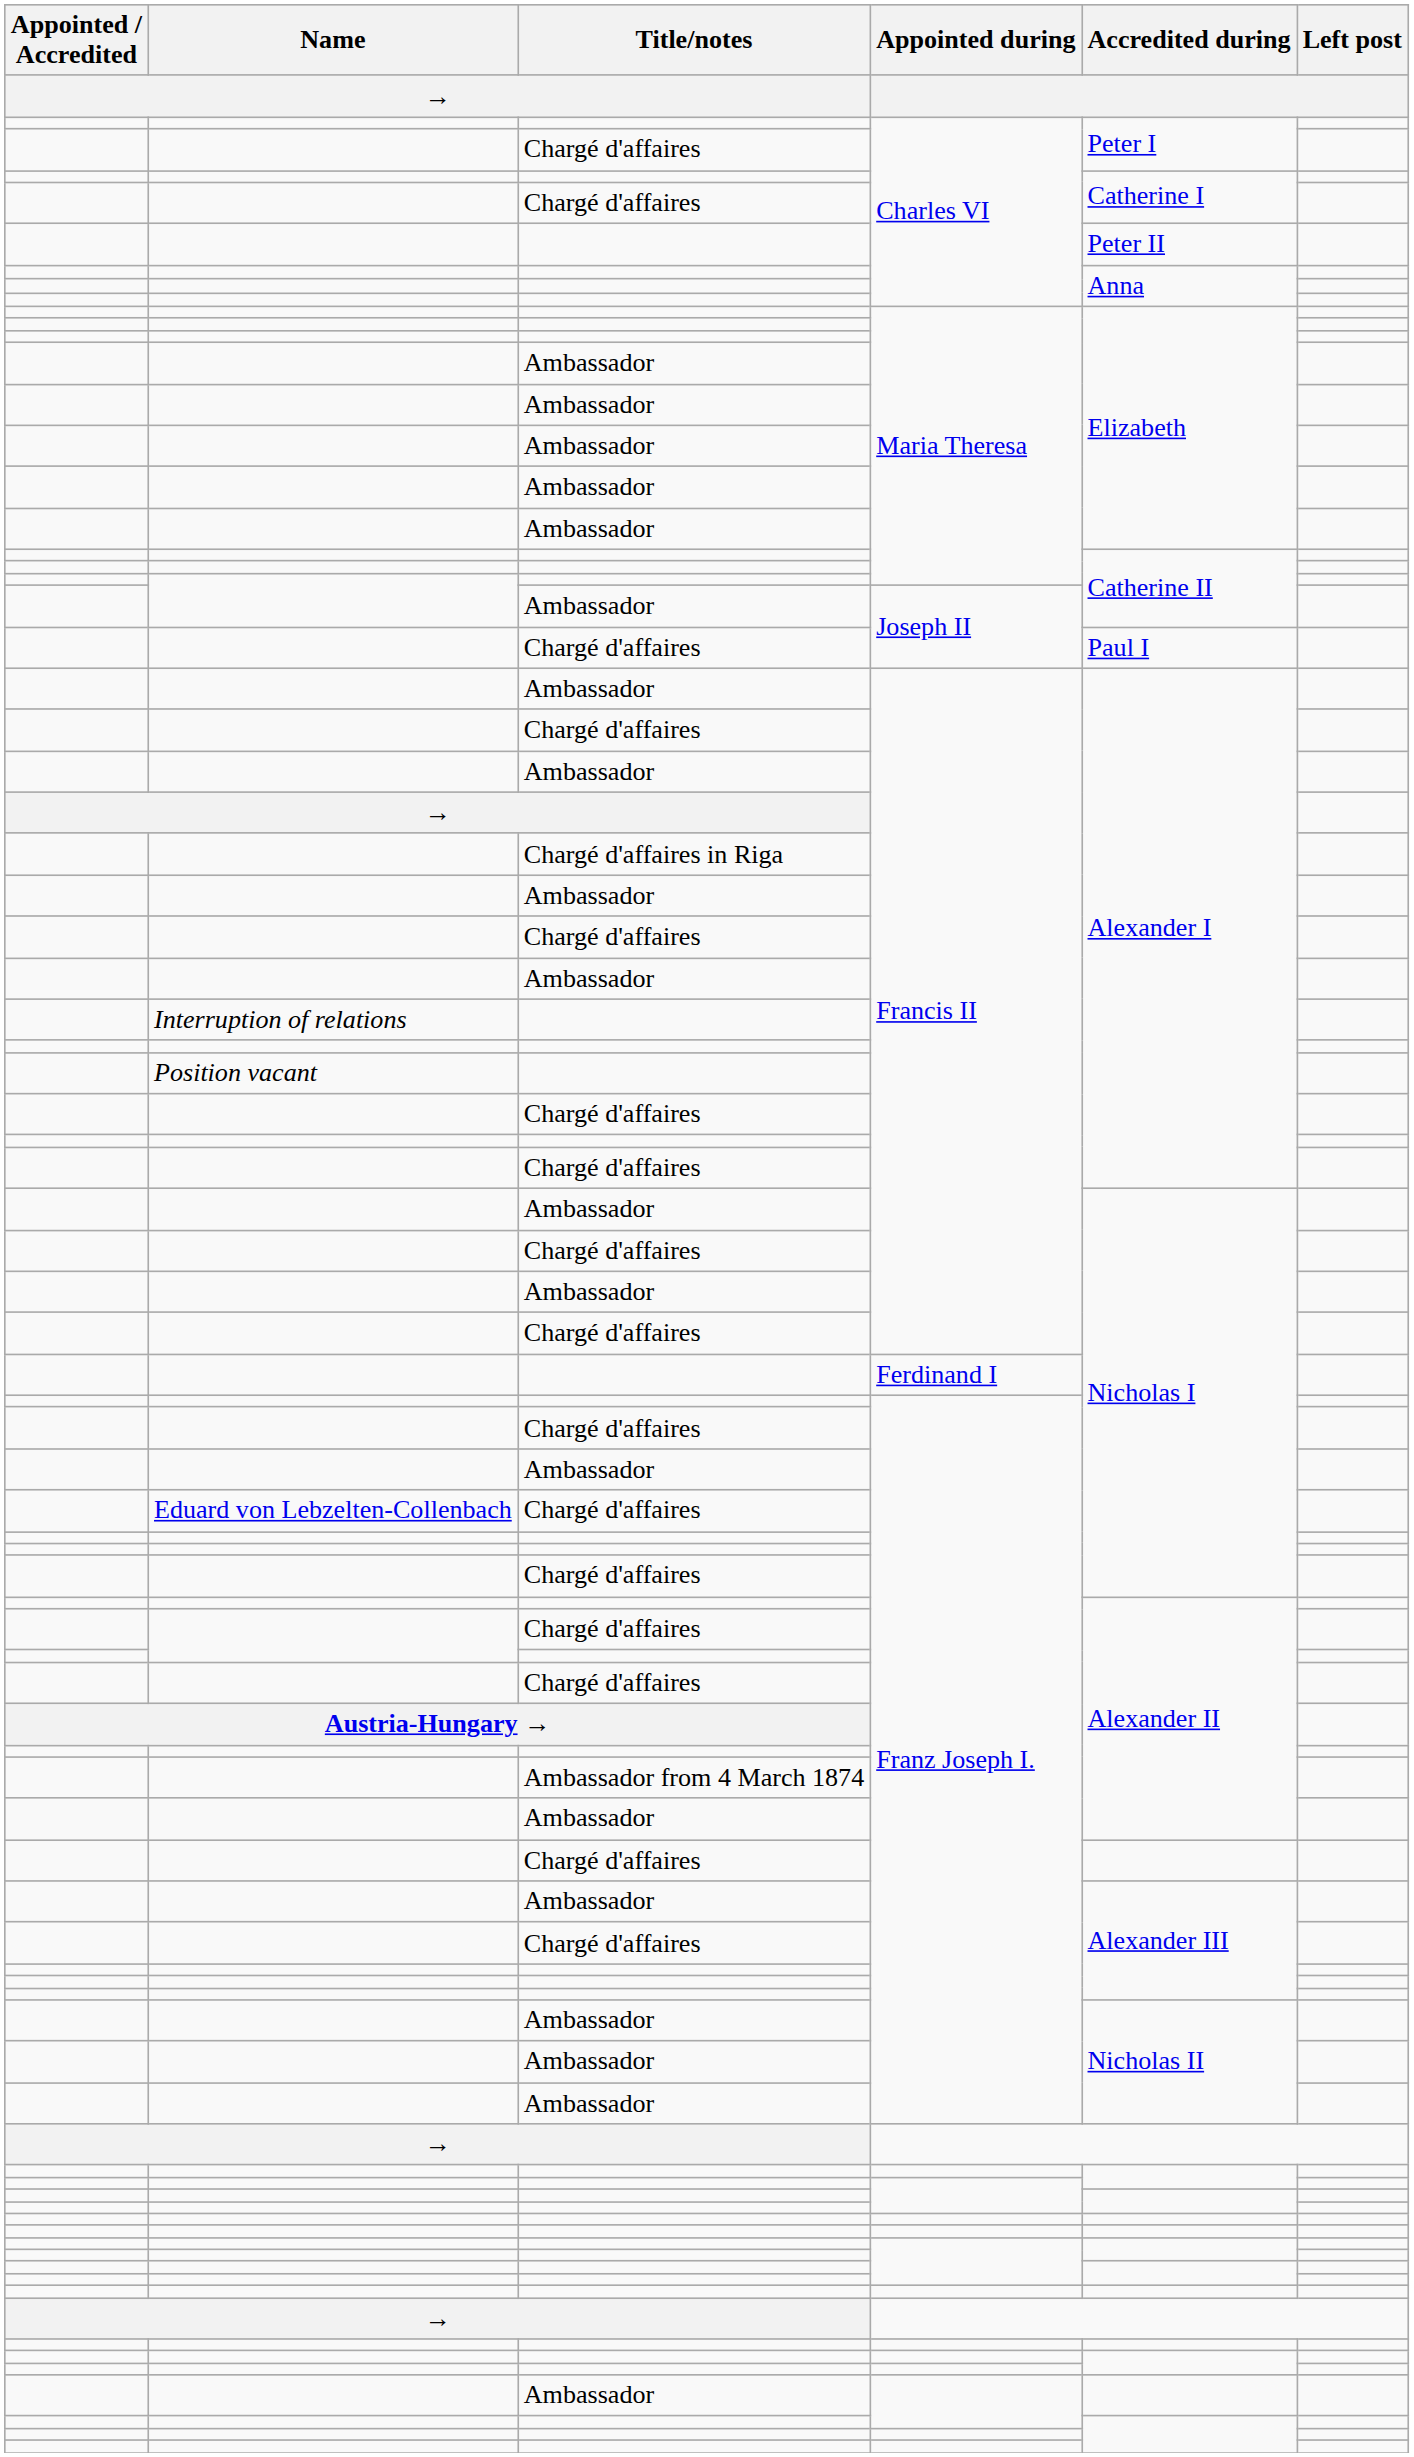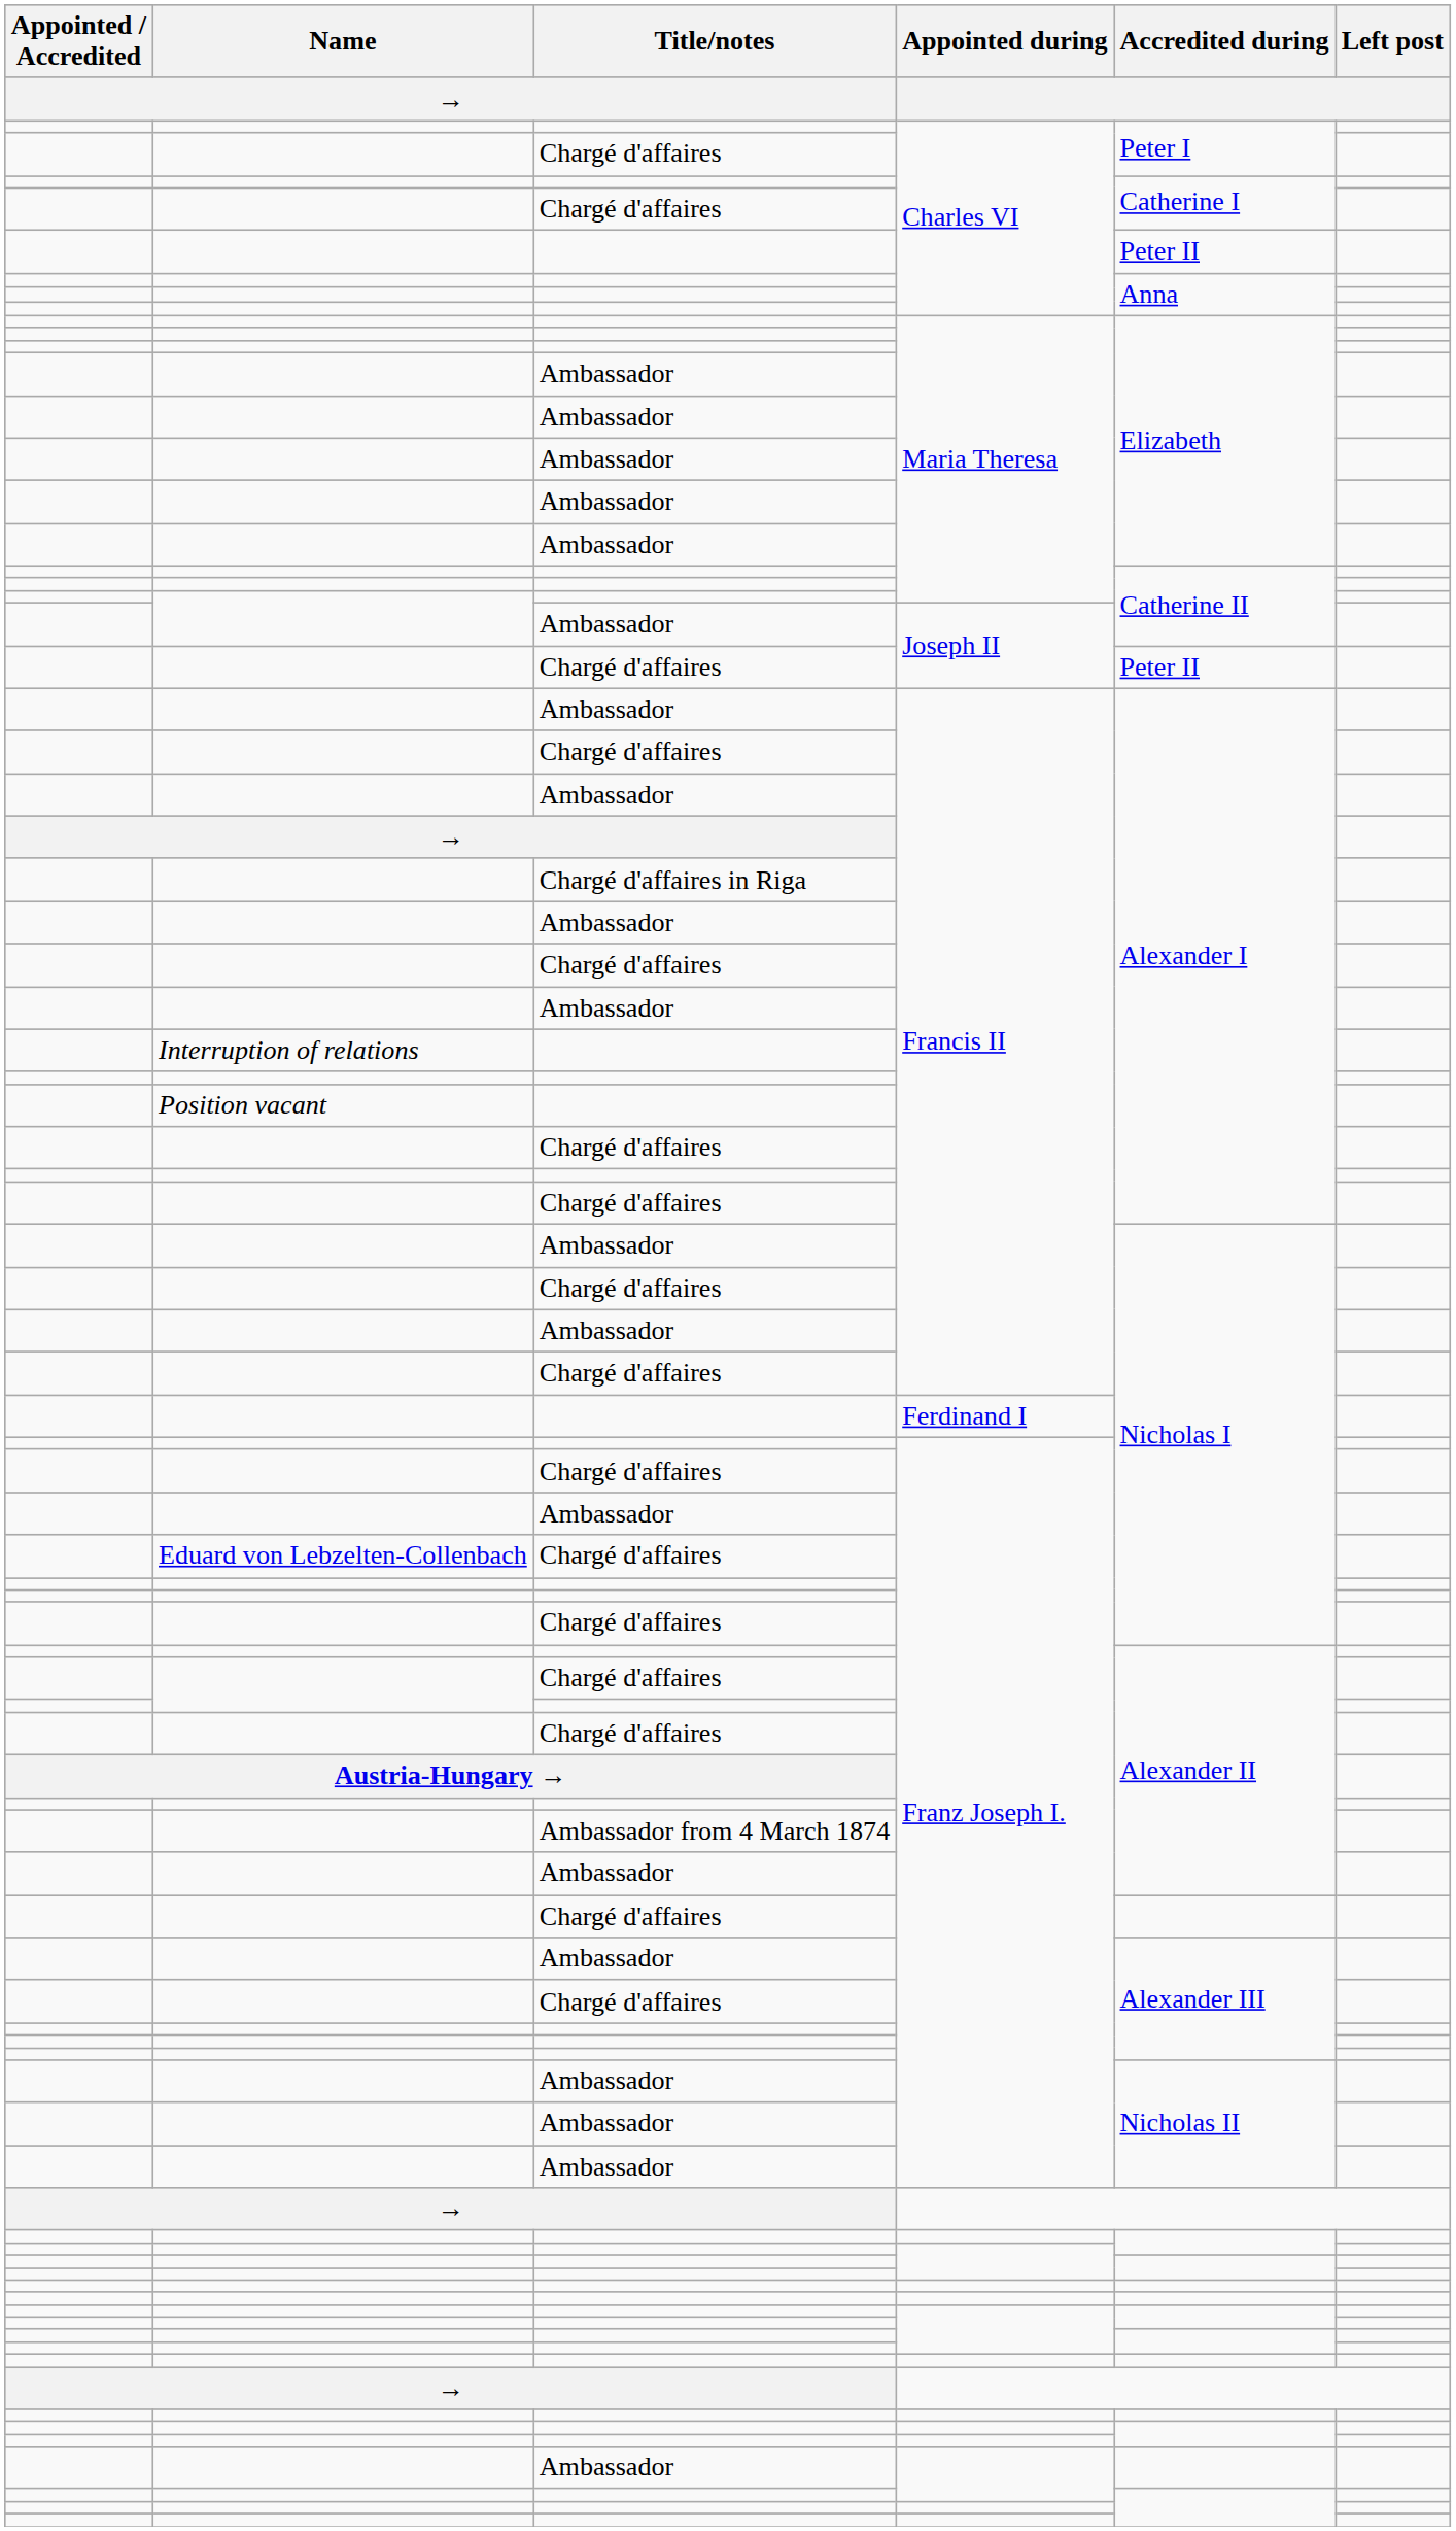 <table class="wikitable sortable">
 <tr class="hintergrundfarbe6">
 <th>Appointed /<br> Accredited</th>
 <th>Name</th>
 <th class="unsortable">Title/notes</th>
 <th>Appointed during</th>
 <th>Accredited during</th>
 <th>Left post</th>
 </tr>
 <tr>
 <th colspan=3>  → </th>
 <th colspan="3"></th>
 </tr>
 <tr>
 <td></td>
 <td></td>
 <td></td>
 <td rowspan="8"><a href='#'>Charles VI</a></td>
 <td rowspan="2"><a href='#'>Peter I</a></td>
 <td></td>
 </tr>
 <tr>
 <td></td>
 <td></td>
 <td>Chargé d'affaires</td>
 <td></td>
 </tr>
 <tr>
 <td></td>
 <td></td>
 <td></td>
 <td rowspan="2"><a href='#'>Catherine I</a></td>
 <td></td>
 </tr>
 <tr>
 <td></td>
 <td></td>
 <td>Chargé d'affaires</td>
 <td></td>
 </tr>
 <tr>
 <td></td>
 <td></td>
 <td></td>
 <td><a href='#'>Peter II</a></td>
 <td></td>
 </tr>
 <tr>
 <td></td>
 <td></td>
 <td></td>
 <td rowspan="3"><a href='#'>Anna</a></td>
 <td></td>
 </tr>
 <tr>
 <td></td>
 <td></td>
 <td></td>
 <td></td>
 </tr>
 <tr>
 <td></td>
 <td></td>
 <td></td>
 <td></td>
 </tr>
 <tr>
 <td></td>
 <td></td>
 <td></td>
 <td rowspan="11"><a href='#'>Maria Theresa</a></td>
 <td rowspan="8"><a href='#'>Elizabeth</a></td>
 <td></td>
 </tr>
 <tr>
 <td></td>
 <td></td>
 <td></td>
 <td></td>
 </tr>
 <tr>
 <td></td>
 <td></td>
 <td></td>
 <td></td>
 </tr>
 <tr>
 <td></td>
 <td></td>
 <td>Ambassador</td>
 <td></td>
 </tr>
 <tr>
 <td></td>
 <td></td>
 <td>Ambassador</td>
 <td></td>
 </tr>
 <tr>
 <td></td>
 <td></td>
 <td>Ambassador</td>
 <td></td>
 </tr>
 <tr>
 <td></td>
 <td></td>
 <td>Ambassador</td>
 <td></td>
 </tr>
 <tr>
 <td></td>
 <td></td>
 <td>Ambassador</td>
 <td></td>
 </tr>
 <tr>
 <td></td>
 <td></td>
 <td></td>
 <td rowspan="4"><a href='#'>Catherine II</a></td>
 <td></td>
 </tr>
 <tr>
 <td></td>
 <td></td>
 <td></td>
 <td></td>
 </tr>
 <tr>
 <td></td>
 <td rowspan=2></td>
 <td></td>
 <td></td>
 </tr>
 <tr>
 <td></td>
 <td>Ambassador</td>
 <td rowspan="2"><a href='#'>Joseph II</a></td>
 <td></td>
 </tr>
 <tr>
 <td></td>
 <td></td>
 <td>Chargé d'affaires</td>
-<td><a href='#'>Paul I</a></td>
+<td><a href='#'>Peter II</a></td>
 <td></td>
 </tr>
 <tr>
 <td></td>
 <td></td>
 <td>Ambassador</td>
 <td rowspan="18"><a href='#'>Francis II</a></td>
 <td rowspan="14"><a href='#'>Alexander I</a></td>
 <td></td>
 </tr>
 <tr>
 <td></td>
 <td></td>
 <td>Chargé d'affaires</td>
 <td></td>
 </tr>
 <tr>
 <td></td>
 <td></td>
 <td>Ambassador</td>
 <td></td>
 </tr>
 <tr>
 <th colspan=3>  → </th>
 </tr>
 <tr>
 <td></td>
 <td></td>
 <td>Chargé d'affaires in Riga</td>
 <td></td>
 </tr>
 <tr>
 <td></td>
 <td></td>
 <td>Ambassador</td>
 <td></td>
 </tr>
 <tr>
 <td></td>
 <td></td>
 <td>Chargé d'affaires</td>
 <td></td>
 </tr>
 <tr>
 <td></td>
 <td></td>
 <td>Ambassador</td>
 <td></td>
 </tr>
 <tr>
 <td></td>
 <td class="hintergrundfarbe5"><em>Interruption of relations</em></td>
 <td class="hintergrundfarbe5"></td>
 <td></td>
 </tr>
 <tr>
 <td></td>
 <td></td>
 <td></td>
 <td></td>
 </tr>
 <tr>
 <td></td>
 <td><em>Position vacant</em></td>
 <td></td>
 <td></td>
 </tr>
 <tr>
 <td></td>
 <td></td>
 <td>Chargé d'affaires</td>
 <td></td>
 </tr>
 <tr>
 <td></td>
 <td></td>
 <td></td>
 <td></td>
 </tr>
 <tr>
 <td></td>
 <td></td>
 <td>Chargé d'affaires</td>
 <td></td>
 </tr>
 <tr>
 <td></td>
 <td></td>
 <td>Ambassador</td>
 <td rowspan="12"><a href='#'>Nicholas I</a></td>
 <td></td>
 </tr>
 <tr>
 <td></td>
 <td></td>
 <td>Chargé d'affaires</td>
 <td></td>
 </tr>
 <tr>
 <td></td>
 <td></td>
 <td>Ambassador</td>
 <td></td>
 </tr>
 <tr>
 <td></td>
 <td></td>
 <td>Chargé d'affaires</td>
 <td></td>
 </tr>
 <tr>
 <td></td>
 <td></td>
 <td></td>
 <td><a href='#'>Ferdinand I</a></td>
 <td></td>
 </tr>
 <tr>
 <td></td>
 <td></td>
 <td></td>
 <td rowspan="24"><a href='#'>Franz Joseph&nbsp;I.</a></td>
 <td></td>
 </tr>
 <tr>
 <td></td>
 <td></td>
 <td>Chargé d'affaires</td>
 <td></td>
 </tr>
 <tr>
 <td></td>
 <td></td>
 <td>Ambassador</td>
 <td></td>
 </tr>
 <tr>
 <td></td>
 <td><a href='#'>Eduard von Lebzelten-Collenbach</a></td>
 <td>Chargé d'affaires</td>
 <td></td>
 </tr>
 <tr>
 <td></td>
 <td></td>
 <td></td>
 <td></td>
 </tr>
 <tr>
 <td></td>
 <td></td>
 <td></td>
 <td></td>
 </tr>
 <tr>
 <td></td>
 <td></td>
 <td>Chargé d'affaires</td>
 <td></td>
 </tr>
 <tr>
 <td></td>
 <td></td>
 <td></td>
 <td rowspan="8"><a href='#'>Alexander II</a></td>
 <td></td>
 </tr>
 <tr>
 <td></td>
 <td rowspan=2></td>
 <td>Chargé d'affaires</td>
 <td></td>
 </tr>
 <tr>
 <td></td>
 <td></td>
 <td></td>
 </tr>
 <tr>
 <td></td>
 <td></td>
 <td>Chargé d'affaires</td>
 <td></td>
 </tr>
 <tr>
 <th colspan=3>  <strong><a href='#'>Austria-Hungary</a></strong> → </th>
 </tr>
 <tr>
 <td></td>
 <td></td>
 <td></td>
 <td></td>
 </tr>
 <tr>
 <td></td>
 <td></td>
 <td>Ambassador from 4 March 1874</td>
 <td></td>
 </tr>
 <tr>
 <td></td>
 <td></td>
 <td>Ambassador</td>
 <td></td>
 </tr>
 <tr>
 <td></td>
 <td></td>
 <td>Chargé d'affaires</td>
 <td></td>
 </tr>
 <tr>
 <td></td>
 <td></td>
 <td>Ambassador</td>
 <td rowspan="5"><a href='#'>Alexander III</a></td>
 <td></td>
 </tr>
 <tr>
 <td></td>
 <td></td>
 <td>Chargé d'affaires</td>
 <td></td>
 </tr>
 <tr>
 <td></td>
 <td></td>
 <td></td>
 <td></td>
 </tr>
 <tr>
 <td></td>
 <td></td>
 <td></td>
 <td></td>
 </tr>
 <tr>
 <td></td>
 <td></td>
 <td></td>
 <td></td>
 </tr>
 <tr>
 <td></td>
 <td></td>
 <td>Ambassador</td>
 <td rowspan="3"><a href='#'>Nicholas II</a></td>
 <td></td>
 </tr>
 <tr>
 <td></td>
 <td></td>
 <td>Ambassador</td>
 <td></td>
 </tr>
 <tr>
 <td></td>
 <td></td>
 <td>Ambassador</td>
 <td></td>
 </tr>
 <tr>
 <th colspan="3">  → </th>
 </tr>
 <tr>
 <td></td>
 <td></td>
 <td></td>
 <td></td>
 <td rowspan=2></td>
 <td></td>
 </tr>
 <tr>
 <td></td>
 <td></td>
 <td></td>
 <td rowspan=3></td>
 <td></td>
 </tr>
 <tr>
 <td></td>
 <td></td>
 <td></td>
 <td rowspan=2></td>
 <td></td>
 </tr>
 <tr>
 <td></td>
 <td></td>
 <td></td>
 <td></td>
 </tr>
 <tr>
 <td></td>
 <td></td>
 <td></td>
 <td></td>
 <td></td>
 <td></td>
 </tr>
 <tr>
 <td></td>
 <td></td>
 <td></td>
 <td></td>
 <td></td>
 <td></td>
 </tr>
 <tr>
 <td></td>
 <td></td>
 <td></td>
 <td rowspan=4></td>
 <td rowspan=2></td>
 <td></td>
 </tr>
 <tr>
 <td></td>
 <td></td>
 <td></td>
 <td></td>
 </tr>
 <tr>
 <td></td>
 <td></td>
 <td></td>
 <td rowspan=2></td>
 <td></td>
 </tr>
 <tr>
 <td></td>
 <td></td>
 <td></td>
 <td></td>
 </tr>
 <tr>
 <td></td>
 <td></td>
 <td></td>
 <td></td>
 <td></td>
 <td></td>
 </tr>
 <tr>
 <th colspan="3">  → </th>
 </tr>
 <tr>
 <td></td>
 <td></td>
 <td></td>
 <td></td>
 <td></td>
 <td></td>
 </tr>
 <tr>
 <td></td>
 <td></td>
 <td></td>
 <td></td>
 <td rowspan=2></td>
 <td></td>
 </tr>
 <tr>
 <td></td>
 <td></td>
 <td></td>
 <td></td>
 <td></td>
 </tr>
 <tr>
 <td></td>
 <td></td>
 <td>Ambassador</td>
 <td rowspan=2></td>
 <td></td>
 <td></td>
 </tr>
 <tr>
 <td></td>
 <td></td>
 <td></td>
 <td rowspan=3></td>
 <td></td>
 </tr>
 <tr>
 <td></td>
 <td></td>
 <td></td>
 <td></td>
 <td></td>
 </tr>
 <tr>
 <td></td>
 <td></td>
 <td></td>
 <td></td>
 <td></td>
 </tr>
 </table>
